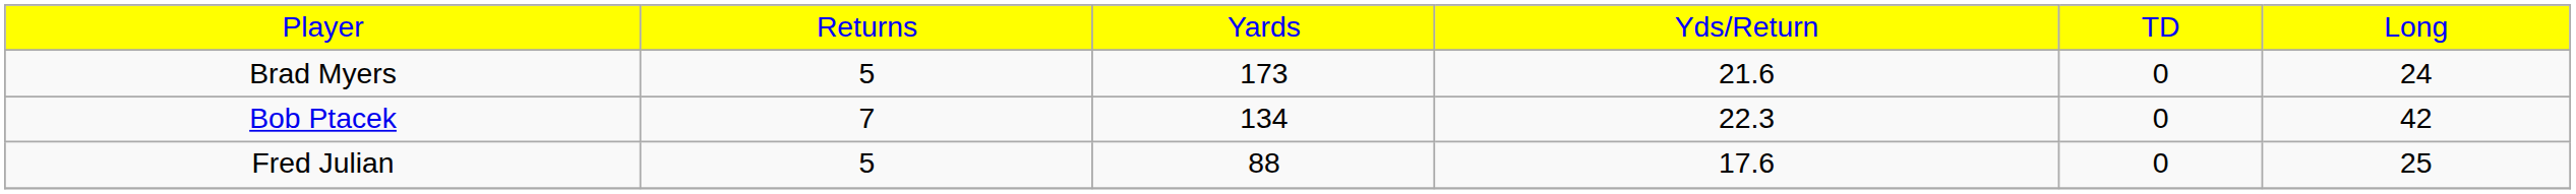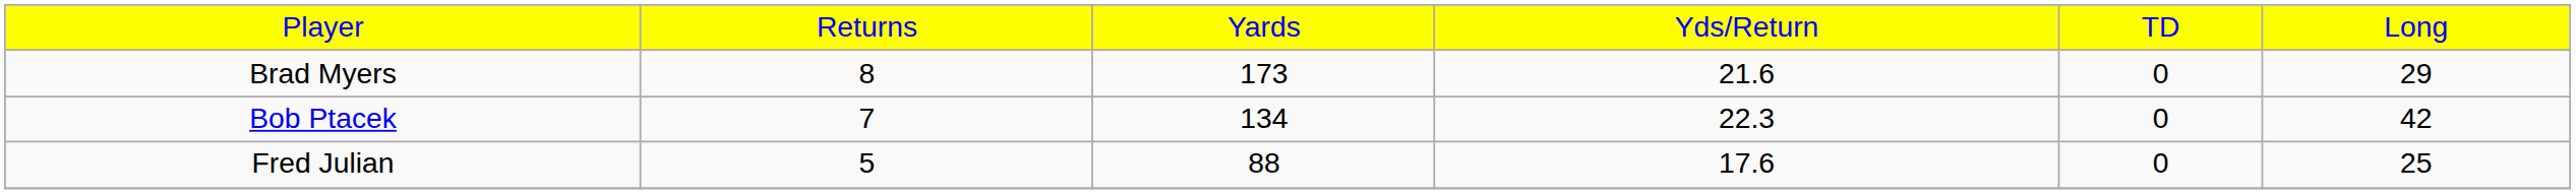 <table class="wikitable" width="90%">
 <tr align="center" style="background:yellow;color:blue;">
 <td>Player</td>
 <td>Returns</td>
 <td>Yards</td>
 <td>Yds/Return</td>
 <td>TD</td>
 <td>Long</td>
 </tr>
 <tr align="center" bgcolor="">
 <td>Brad Myers</td>
-<td>5</td>
+<td>8</td>
 <td>173</td>
 <td>21.6</td>
 <td>0</td>
-<td>24</td>
+<td>29</td>
 </tr>
 <tr align="center" bgcolor="">
 <td><a href='#'>Bob Ptacek</a></td>
 <td>7</td>
 <td>134</td>
 <td>22.3</td>
 <td>0</td>
 <td>42</td>
 </tr>
 <tr align="center" bgcolor="">
 <td>Fred Julian</td>
 <td>5</td>
 <td>88</td>
 <td>17.6</td>
 <td>0</td>
 <td>25</td>
 </tr>
 <tr>
 </tr>
 </table>
